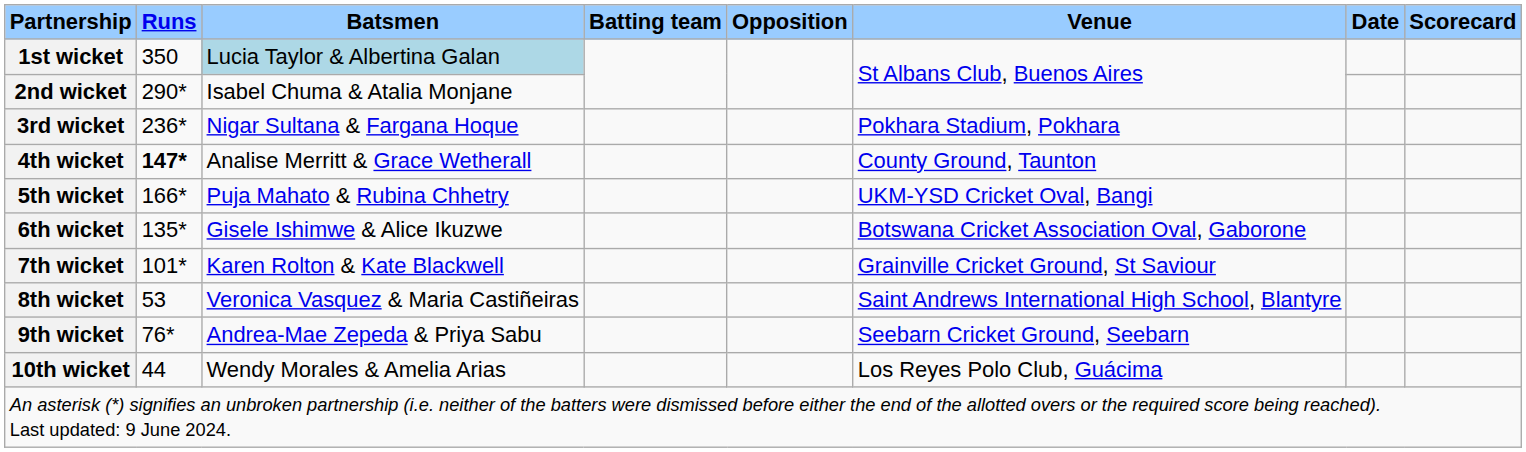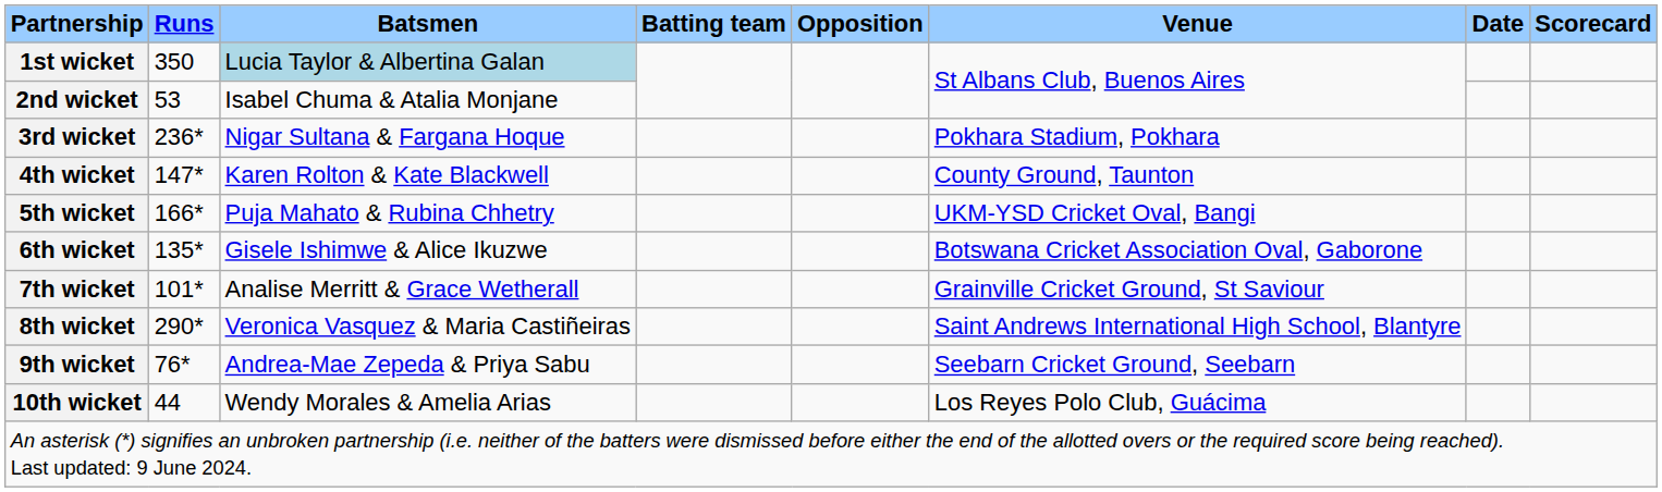 <table class="wikitable">
 <tr>
 <th style="background-color:#99ccff;">Partnership</th>
 <th style="background-color:#99ccff;"><a href='#'>Runs</a></th>
 <th style="background-color:#99ccff;">Batsmen</th>
 <th style="background-color:#99ccff;">Batting team</th>
 <th style="background-color:#99ccff;">Opposition</th>
 <th style="background-color:#99ccff;">Venue</th>
 <th style="background-color:#99ccff;">Date</th>
 <th style="background-color:#99ccff;">Scorecard</th>
 </tr>
 <tr>
 <th scope="row">1st wicket</th>
 <td>350</td>
 <td style="background: lightblue;">Lucia Taylor & Albertina Galan</td>
 <td rowspan=2></td>
 <td rowspan=2></td>
 <td rowspan=2><a href='#'>St Albans Club</a>, <a href='#'>Buenos Aires</a></td>
 <td></td>
 <td></td>
 </tr>
 <tr>
 <th scope="row">2nd wicket</th>
-<td>290*</td>
+<td>53</td>
 <td>Isabel Chuma & Atalia Monjane</td>
 <td></td>
 <td></td>
 </tr>
 <tr>
 <th scope="row">3rd wicket</th>
 <td>236*</td>
 <td><a href='#'>Nigar Sultana</a> & <a href='#'>Fargana Hoque</a></td>
 <td></td>
 <td></td>
 <td><a href='#'>Pokhara Stadium</a>, <a href='#'>Pokhara</a></td>
 <td></td>
 <td></td>
 </tr>
 <tr>
 <th scope="row">4th wicket</th>
-<td><strong>147*</strong></td>
-<td>Analise Merritt & <a href='#'>Grace Wetherall</a></td>
+<td>147*</td>
+<td><a href='#'>Karen Rolton</a> & <a href='#'>Kate Blackwell</a></td>
 <td></td>
 <td></td>
 <td><a href='#'>County Ground</a>, <a href='#'>Taunton</a></td>
 <td></td>
 <td></td>
 </tr>
 <tr>
 <th scope="row">5th wicket</th>
 <td>166*</td>
 <td><a href='#'>Puja Mahato</a> & <a href='#'>Rubina Chhetry</a></td>
 <td></td>
 <td></td>
 <td><a href='#'>UKM-YSD Cricket Oval</a>, <a href='#'>Bangi</a></td>
 <td></td>
 <td></td>
 </tr>
 <tr>
 <th scope="row">6th wicket</th>
 <td>135*</td>
 <td><a href='#'>Gisele Ishimwe</a> & Alice Ikuzwe</td>
 <td></td>
 <td></td>
 <td><a href='#'>Botswana Cricket Association Oval</a>, <a href='#'>Gaborone</a></td>
 <td></td>
 <td></td>
 </tr>
 <tr>
 <th scope="row">7th wicket</th>
 <td>101*</td>
-<td><a href='#'>Karen Rolton</a> & <a href='#'>Kate Blackwell</a></td>
+<td>Analise Merritt & <a href='#'>Grace Wetherall</a></td>
 <td></td>
 <td></td>
 <td><a href='#'>Grainville Cricket Ground</a>, <a href='#'>St Saviour</a></td>
 <td></td>
 <td></td>
 </tr>
 <tr>
 <th scope="row">8th wicket</th>
-<td>53</td>
+<td>290*</td>
 <td><a href='#'>Veronica Vasquez</a> & Maria Castiñeiras</td>
 <td></td>
 <td></td>
 <td><a href='#'>Saint Andrews International High School</a>, <a href='#'>Blantyre</a></td>
 <td></td>
 <td></td>
 </tr>
 <tr>
 <th scope="row">9th wicket</th>
 <td>76*</td>
 <td><a href='#'>Andrea-Mae Zepeda</a> & Priya Sabu</td>
 <td></td>
 <td></td>
 <td><a href='#'>Seebarn Cricket Ground</a>, <a href='#'>Seebarn</a></td>
 <td></td>
 <td></td>
 </tr>
 <tr>
 <th scope="row">10th wicket</th>
 <td>44</td>
 <td>Wendy Morales & Amelia Arias</td>
 <td></td>
 <td></td>
 <td>Los Reyes Polo Club, <a href='#'>Guácima</a></td>
 <td></td>
 <td></td>
 </tr>
 <tr>
 <td scope="row" colspan="9"><small><em>An asterisk (*) signifies an unbroken partnership (i.e. neither of the batters were dismissed before either the end of the allotted overs or the required score being reached).</em></small><br><small>Last updated: 9 June 2024.</small></td>
 </tr>
 </table>
